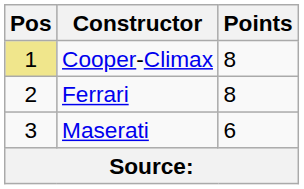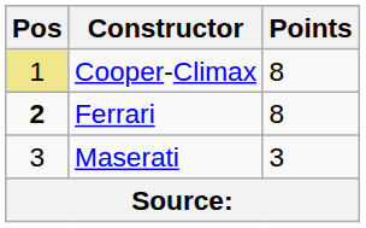 <table class="wikitable" style="font-size: 95%;">
 <tr>
 <th>Pos</th>
 <th>Constructor</th>
 <th>Points</th>
 </tr>
 <tr>
 <td align="center" style="background: khaki;">1</td>
 <td> <a href='#'>Cooper</a>-<a href='#'>Climax</a></td>
 <td align="left">8</td>
 </tr>
 <tr>
-<td align="center">2</td>
+<td align="center"><strong>2</strong></td>
 <td> <a href='#'>Ferrari</a></td>
 <td align="left">8</td>
 </tr>
 <tr>
 <td align="center">3</td>
 <td> <a href='#'>Maserati</a></td>
-<td align="left">6</td>
+<td align="left">3</td>
 </tr>
 <tr>
 <th colspan=3>Source: </th>
 </tr>
 </table>
